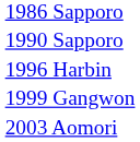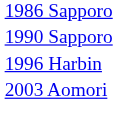 <table>
 <tr>
 <td><a href='#'>1986 Sapporo</a></td>
 <td></td>
 <td></td>
 <td></td>
 </tr>
 <tr>
 <td><a href='#'>1990 Sapporo</a></td>
 <td></td>
 <td></td>
 <td></td>
 </tr>
 <tr>
 <td><a href='#'>1996 Harbin</a></td>
 <td></td>
 <td></td>
 <td></td>
 </tr>
 <tr>
-<td><a href='#'>1999 Gangwon</a></td>
-<td></td>
-<td></td>
-<td></td>
-</tr>
-<tr>
 <td><a href='#'>2003 Aomori</a></td>
 <td></td>
 <td></td>
 <td></td>
 </tr>
 </table>
